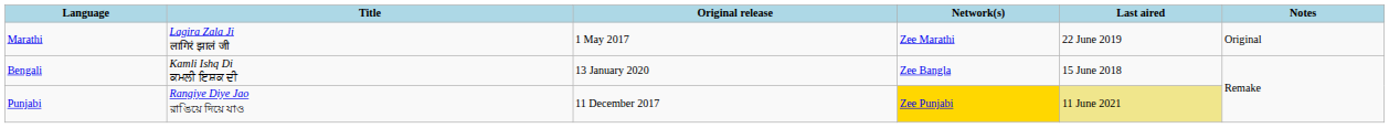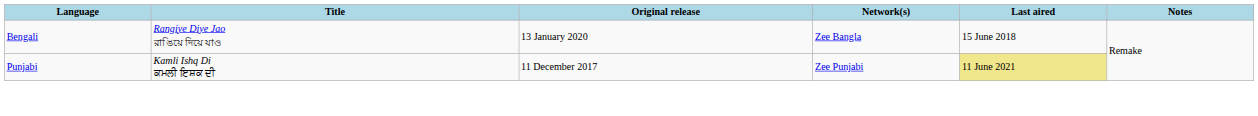 <table class="wikitable" style="width: 100%; margin-right: 0;">
 <tr>
 <th style="background:LightBlue; width:10%;">Language</th>
 <th style="background:LightBlue; width:25%;">Title</th>
 <th style="background:LightBlue; width:20%;">Original release</th>
 <th style="background:LightBlue; width:10%;">Network(s)</th>
 <th style="background:LightBlue; width:10%;">Last aired</th>
 <th style="background:LightBlue; width:10%;">Notes</th>
 </tr>
 <tr>
-<td><a href='#'>Marathi</a></td>
-<td><em><a href='#'>Lagira Zala Ji</a></em> <br> लागिरं झालं जी</td>
-<td>1 May 2017</td>
-<td><a href='#'>Zee Marathi</a></td>
-<td>22 June 2019</td>
-<td>Original</td>
-</tr>
-<tr>
 <td><a href='#'>Bengali</a></td>
-<td><em>Kamli Ishq Di</em> <br> ਕਮਲੀ ਇਸ਼ਕ ਦੀ</td>
+<td><em><a href='#'>Rangiye Diye Jao</a></em> <br> রাঙিয়ে দিয়ে যাও</td>
 <td>13 January 2020</td>
 <td><a href='#'>Zee Bangla</a></td>
 <td>15 June 2018</td>
 <td rowspan="2">Remake</td>
 </tr>
 <tr>
 <td><a href='#'>Punjabi</a></td>
-<td><em><a href='#'>Rangiye Diye Jao</a></em> <br> রাঙিয়ে দিয়ে যাও</td>
+<td><em>Kamli Ishq Di</em> <br> ਕਮਲੀ ਇਸ਼ਕ ਦੀ</td>
 <td>11 December 2017</td>
-<td style="background: gold;"><a href='#'>Zee Punjabi</a></td>
+<td><a href='#'>Zee Punjabi</a></td>
 <td style="background: khaki;">11 June 2021</td>
 </tr>
 </table>
